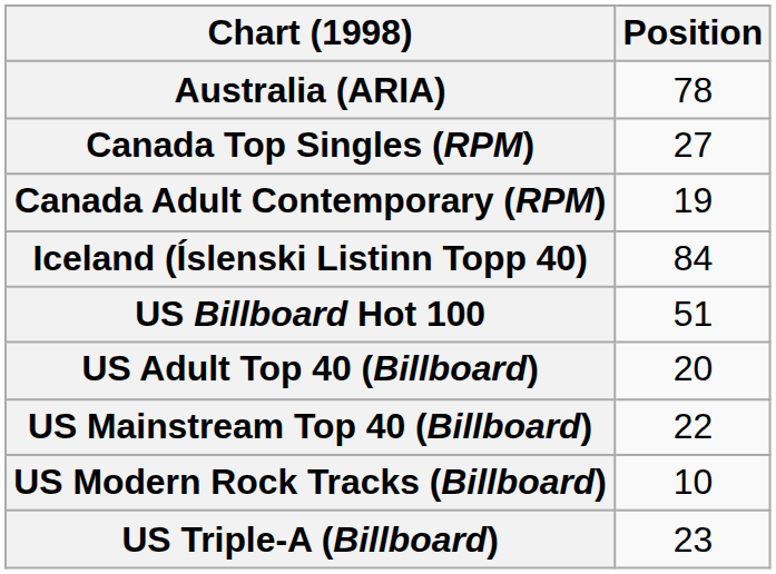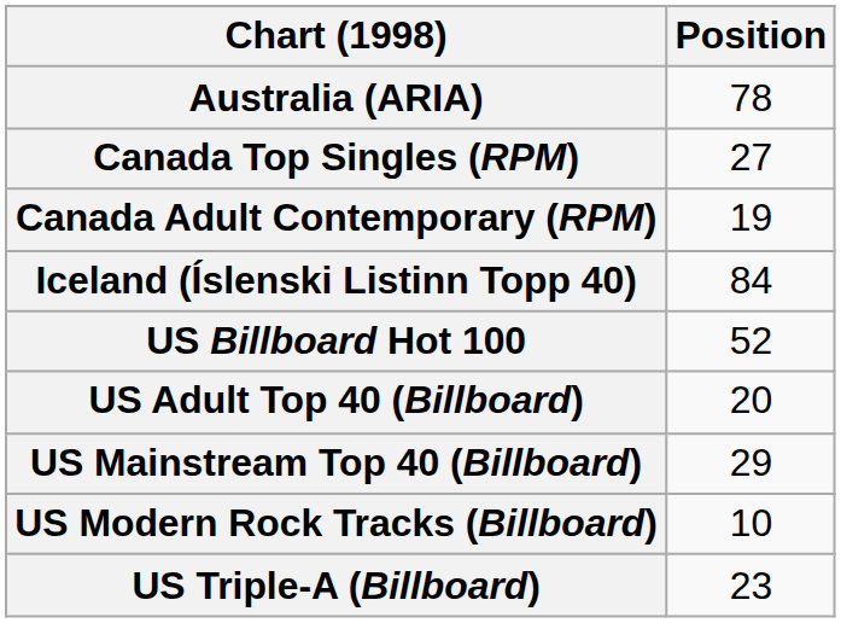 <table class="wikitable sortable plainrowheaders" style="text-align:center">
 <tr>
 <th>Chart (1998)</th>
 <th>Position</th>
 </tr>
 <tr>
 <th scope="row">Australia (ARIA)</th>
 <td>78</td>
 </tr>
 <tr>
 <th scope="row">Canada Top Singles (<em>RPM</em>)</th>
 <td>27</td>
 </tr>
 <tr>
 <th scope="row">Canada Adult Contemporary (<em>RPM</em>)</th>
 <td>19</td>
 </tr>
 <tr>
 <th scope="row">Iceland (Íslenski Listinn Topp 40)</th>
 <td>84</td>
 </tr>
 <tr>
 <th scope="row">US <em>Billboard</em> Hot 100</th>
-<td>51</td>
+<td>52</td>
 </tr>
 <tr>
 <th scope="row">US Adult Top 40 (<em>Billboard</em>)</th>
 <td>20</td>
 </tr>
 <tr>
 <th scope="row">US Mainstream Top 40 (<em>Billboard</em>)</th>
-<td>22</td>
+<td>29</td>
 </tr>
 <tr>
 <th scope="row">US Modern Rock Tracks (<em>Billboard</em>)</th>
 <td>10</td>
 </tr>
 <tr>
 <th scope="row">US Triple-A (<em>Billboard</em>)</th>
 <td>23</td>
 </tr>
 </table>
